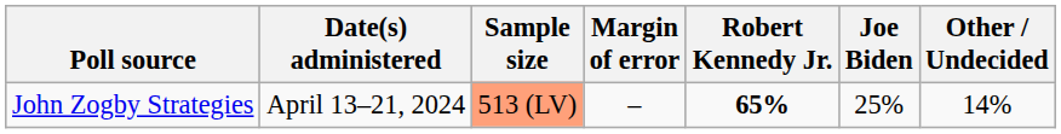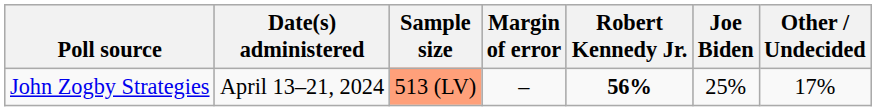 <table class="wikitable sortable mw-datatable" style="font-size:90%;text-align:center;line-height:17px">
 <tr valign=bottom>
 <th>Poll source</th>
 <th>Date(s)<br>administered</th>
 <th>Sample<br>size</th>
 <th>Margin<br>of error</th>
 <th class="unsortable">Robert<br>Kennedy Jr.<br></th>
 <th class="unsortable">Joe<br>Biden<br></th>
 <th class="unsortable">Other /<br>Undecided</th>
 </tr>
 <tr>
 <td style="text-align:left;"><a href='#'>John Zogby Strategies</a></td>
 <td data-sort-value="2024-05-01">April 13–21, 2024</td>
 <td style="background: lightsalmon;">513 (LV)</td>
 <td>–</td>
-<td><strong>65%</strong></td>
+<td><strong>56%</strong></td>
 <td>25%</td>
-<td>14%</td>
+<td>17%</td>
 </tr>
 </table>
